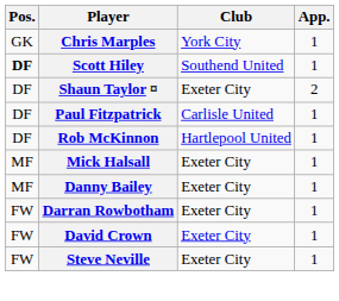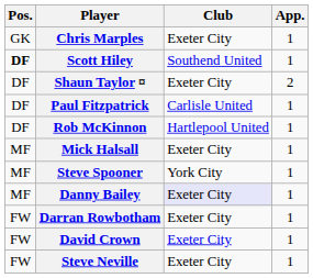 <table class="wikitable plainrowheaders" style="text-align: left">
 <tr>
 <th scope=col>Pos.</th>
 <th scope=col>Player</th>
 <th scope=col>Club</th>
 <th scope=col>App.</th>
 </tr>
 <tr>
 <td style=text-align:center>GK</td>
 <th scope=row><a href='#'>Chris Marples</a></th>
-<td><a href='#'>York City</a></td>
+<td>Exeter City</td>
 <td style=text-align:center>1</td>
 </tr>
 <tr>
 <td style=text-align:center><strong>DF</strong></td>
 <th scope=row><a href='#'>Scott Hiley</a></th>
 <td><a href='#'>Southend United</a></td>
 <td style=text-align:center>1</td>
 </tr>
 <tr>
 <td style=text-align:center>DF</td>
 <th scope=row><a href='#'>Shaun Taylor</a> ¤</th>
 <td>Exeter City</td>
 <td style=text-align:center>2</td>
 </tr>
 <tr>
 <td style=text-align:center>DF</td>
 <th scope=row><a href='#'>Paul Fitzpatrick</a></th>
 <td><a href='#'>Carlisle United</a></td>
 <td style=text-align:center>1</td>
 </tr>
 <tr>
 <td style=text-align:center>DF</td>
 <th scope=row><a href='#'>Rob McKinnon</a></th>
 <td><a href='#'>Hartlepool United</a></td>
 <td style=text-align:center>1</td>
 </tr>
 <tr>
 <td style=text-align:center>MF</td>
 <th scope=row><a href='#'>Mick Halsall</a></th>
 <td>Exeter City</td>
 <td style=text-align:center>1</td>
 </tr>
 <tr>
 <td style=text-align:center>MF</td>
+<th scope=row><a href='#'>Steve Spooner</a></th>
+<td>York City</td>
+<td style=text-align:center>1</td>
+</tr>
+<tr>
+<td style=text-align:center>MF</td>
 <th scope=row><a href='#'>Danny Bailey</a></th>
-<td>Exeter City</td>
+<td style="background: lavender;">Exeter City</td>
 <td style=text-align:center>1</td>
 </tr>
 <tr>
 <td style=text-align:center>FW</td>
 <th scope=row><a href='#'>Darran Rowbotham</a></th>
 <td>Exeter City</td>
 <td style=text-align:center>1</td>
 </tr>
 <tr>
 <td style=text-align:center>FW</td>
 <th scope=row><a href='#'>David Crown</a></th>
 <td><a href='#'>Exeter City</a></td>
 <td style=text-align:center>1</td>
 </tr>
 <tr>
 <td style=text-align:center>FW</td>
 <th scope=row><a href='#'>Steve Neville</a></th>
 <td>Exeter City</td>
 <td style=text-align:center>1</td>
 </tr>
 </table>
